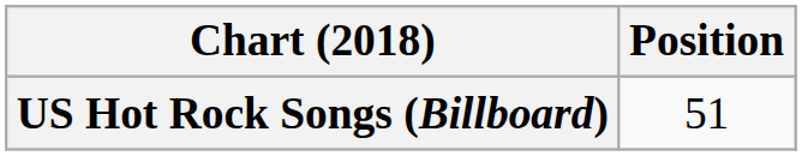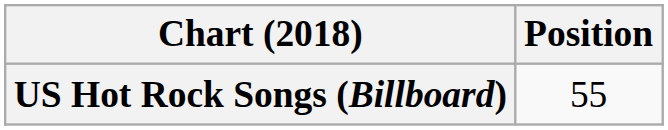 <table class="wikitable plainrowheaders" style="text-align:center">
 <tr>
 <th scope="col">Chart (2018)</th>
 <th scope="col">Position</th>
 </tr>
 <tr>
 <th scope="row">US Hot Rock Songs (<em>Billboard</em>)</th>
-<td>51</td>
+<td>55</td>
 </tr>
 </table>
